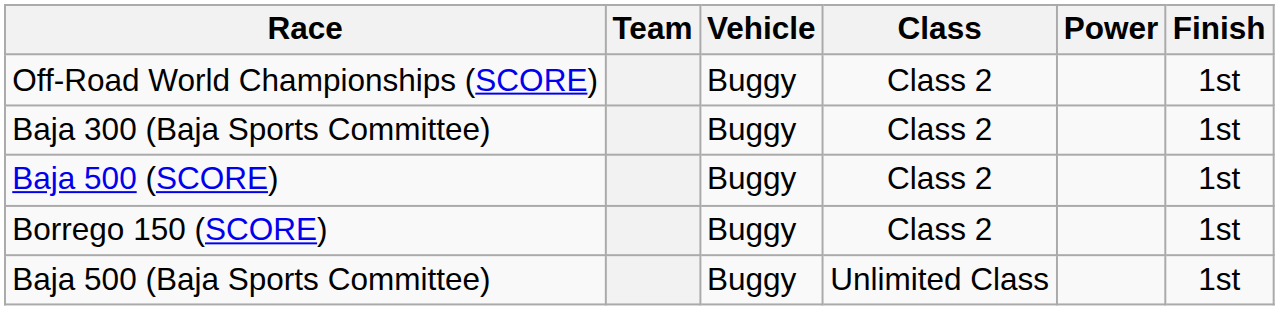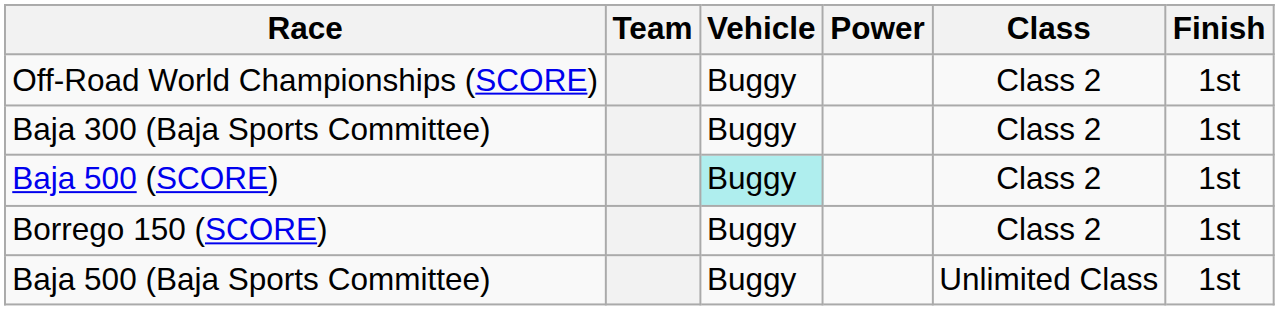 <table class="wikitable">
 <tr>
 <th>Race</th>
 <th>Team</th>
 <th>Vehicle</th>
+<th>Power</th>
 <th>Class</th>
-<th>Power</th>
 <th>Finish</th>
 </tr>
 <tr>
 <td>Off-Road World Championships (<a href='#'>SCORE</a>)</td>
 <th></th>
 <td>Buggy</td>
+<td></td>
 <td align=center>Class 2</td>
-<td></td>
 <td align=center>1st</td>
 </tr>
 <tr>
 <td>Baja 300 (Baja Sports Committee)</td>
 <th></th>
 <td>Buggy</td>
+<td></td>
 <td align=center>Class 2</td>
-<td></td>
 <td align=center>1st</td>
 </tr>
 <tr>
 <td><a href='#'>Baja 500</a> (<a href='#'>SCORE</a>)</td>
 <th></th>
-<td>Buggy</td>
+<td style="background: paleturquoise;">Buggy</td>
+<td></td>
 <td align=center>Class 2</td>
-<td></td>
 <td align=center>1st</td>
 </tr>
 <tr>
 <td>Borrego 150 (<a href='#'>SCORE</a>)</td>
 <th></th>
 <td>Buggy</td>
+<td></td>
 <td align=center>Class 2</td>
-<td></td>
 <td align=center>1st</td>
 </tr>
 <tr>
 <td>Baja 500 (Baja Sports Committee)</td>
 <th></th>
 <td>Buggy</td>
+<td></td>
 <td align=center>Unlimited Class</td>
-<td></td>
 <td align=center>1st</td>
 </tr>
 </table>
